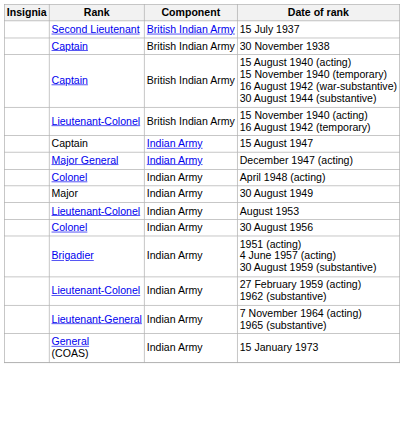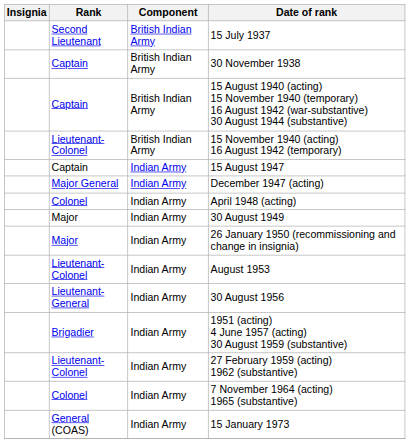 <table class="wikitable" style="background:white">
 <tr>
 <th>Insignia</th>
 <th>Rank</th>
 <th>Component</th>
 <th>Date of rank</th>
 </tr>
 <tr>
 <td align="center"></td>
 <td><a href='#'>Second Lieutenant</a></td>
 <td><a href='#'>British Indian Army</a></td>
 <td>15 July 1937</td>
 </tr>
 <tr>
 <td align="center"></td>
 <td><a href='#'>Captain</a></td>
 <td>British Indian Army</td>
 <td>30 November 1938</td>
 </tr>
 <tr>
 <td align="center"></td>
 <td><a href='#'>Captain</a></td>
 <td>British Indian Army</td>
 <td>15 August 1940 (acting)<br>15 November 1940 (temporary)<br>16 August 1942 (war-substantive)<br>30 August 1944 (substantive)</td>
 </tr>
 <tr>
 <td align="center"></td>
 <td><a href='#'>Lieutenant-Colonel</a></td>
 <td>British Indian Army</td>
 <td>15 November 1940 (acting)<br>16 August 1942 (temporary)</td>
 </tr>
 <tr>
 <td align="center"></td>
 <td>Captain</td>
 <td><a href='#'>Indian Army</a></td>
 <td>15 August 1947</td>
 </tr>
 <tr>
 <td align="center"></td>
 <td><a href='#'>Major General</a></td>
 <td><a href='#'>Indian Army</a></td>
 <td>December 1947 (acting)</td>
 </tr>
 <tr>
 <td align="center"></td>
 <td><a href='#'>Colonel</a></td>
 <td>Indian Army</td>
 <td>April 1948 (acting)</td>
 </tr>
 <tr>
 <td align="center"></td>
 <td>Major</td>
 <td>Indian Army</td>
 <td>30 August 1949</td>
 </tr>
 <tr>
 <td align="center"></td>
+<td><a href='#'>Major</a></td>
+<td>Indian Army</td>
+<td>26 January 1950 (recommissioning and change in insignia)</td>
+</tr>
+<tr>
+<td align="center"></td>
 <td><a href='#'>Lieutenant-Colonel</a></td>
 <td>Indian Army</td>
 <td>August 1953</td>
 </tr>
 <tr>
 <td align="center"></td>
-<td><a href='#'>Colonel</a></td>
+<td><a href='#'>Lieutenant-General</a></td>
 <td>Indian Army</td>
 <td>30 August 1956</td>
 </tr>
 <tr>
 <td align="center"></td>
 <td><a href='#'>Brigadier</a></td>
 <td>Indian Army</td>
 <td>1951 (acting)<br>4 June 1957 (acting)<br>30 August 1959 (substantive)</td>
 </tr>
 <tr>
 <td align="center"></td>
 <td><a href='#'>Lieutenant-Colonel</a></td>
 <td>Indian Army</td>
 <td>27 February 1959 (acting)<br>1962 (substantive)</td>
 </tr>
 <tr>
 <td align="center"></td>
-<td><a href='#'>Lieutenant-General</a></td>
+<td><a href='#'>Colonel</a></td>
 <td>Indian Army</td>
 <td>7 November 1964 (acting)<br>1965 (substantive)</td>
 </tr>
 <tr>
 <td align="center"></td>
 <td><a href='#'>General</a><br>(COAS)</td>
 <td>Indian Army</td>
 <td>15 January 1973</td>
 </tr>
 <tr>
 </tr>
 </table>
